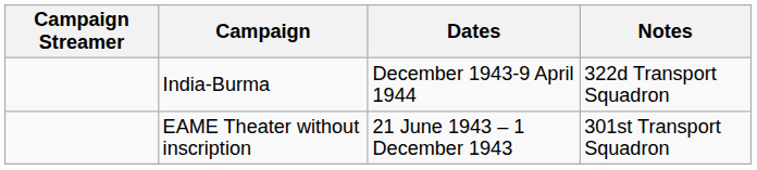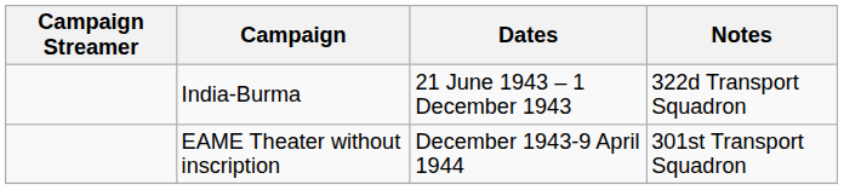 <table class="wikitable">
 <tr style="background:#efefef;">
 <th>Campaign Streamer</th>
 <th>Campaign</th>
 <th>Dates</th>
 <th>Notes</th>
 </tr>
 <tr>
 <td></td>
 <td>India-Burma</td>
-<td>December 1943-9 April 1944</td>
+<td>21 June 1943 – 1 December 1943</td>
 <td>322d Transport Squadron</td>
 </tr>
 <tr>
 <td></td>
 <td>EAME Theater without inscription</td>
-<td>21 June 1943 – 1 December 1943</td>
+<td>December 1943-9 April 1944</td>
 <td>301st Transport Squadron</td>
 </tr>
 <tr>
 </tr>
 </table>
